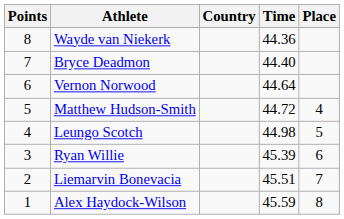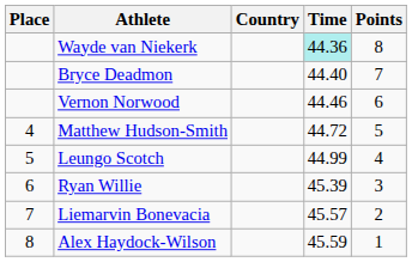 <table class="wikitable">
 <tr>
-<th>Points</th>
+<th>Place</th>
 <th>Athlete</th>
 <th>Country</th>
 <th>Time</th>
-<th>Place</th>
+<th>Points</th>
+</tr>
+<tr>
+<td align=center></td>
+<td><a href='#'>Wayde van Niekerk</a></td>
+<td></td>
+<td style="background: paleturquoise;">44.36</td>
+<td align=center>8</td>
+</tr>
+<tr>
+<td align=center></td>
+<td><a href='#'>Bryce Deadmon</a></td>
+<td></td>
+<td>44.40</td>
+<td align=center>7</td>
+</tr>
+<tr>
+<td align=center></td>
+<td><a href='#'>Vernon Norwood</a></td>
+<td></td>
+<td>44.46</td>
+<td align=center>6</td>
+</tr>
+<tr>
+<td align=center>4</td>
+<td><a href='#'>Matthew Hudson-Smith</a></td>
+<td></td>
+<td>44.72</td>
+<td align=center>5</td>
+</tr>
+<tr>
+<td align=center>5</td>
+<td><a href='#'>Leungo Scotch</a></td>
+<td></td>
+<td>44.99</td>
+<td align=center>4</td>
+</tr>
+<tr>
+<td align=center>6</td>
+<td><a href='#'>Ryan Willie</a></td>
+<td></td>
+<td>45.39</td>
+<td align=center>3</td>
+</tr>
+<tr>
+<td align=center>7</td>
+<td><a href='#'>Liemarvin Bonevacia</a></td>
+<td></td>
+<td>45.57</td>
+<td align=center>2</td>
 </tr>
 <tr>
 <td align=center>8</td>
-<td><a href='#'>Wayde van Niekerk</a></td>
-<td></td>
-<td>44.36</td>
-<td align=center></td>
-</tr>
-<tr>
-<td align=center>7</td>
-<td><a href='#'>Bryce Deadmon</a></td>
-<td></td>
-<td>44.40</td>
-<td align=center></td>
-</tr>
-<tr>
-<td align=center>6</td>
-<td><a href='#'>Vernon Norwood</a></td>
-<td></td>
-<td>44.64</td>
-<td align=center></td>
-</tr>
-<tr>
-<td align=center>5</td>
-<td><a href='#'>Matthew Hudson-Smith</a></td>
-<td></td>
-<td>44.72</td>
-<td align=center>4</td>
-</tr>
-<tr>
-<td align=center>4</td>
-<td><a href='#'>Leungo Scotch</a></td>
-<td></td>
-<td>44.98</td>
-<td align=center>5</td>
-</tr>
-<tr>
-<td align=center>3</td>
-<td><a href='#'>Ryan Willie</a></td>
-<td></td>
-<td>45.39</td>
-<td align=center>6</td>
-</tr>
-<tr>
-<td align=center>2</td>
-<td><a href='#'>Liemarvin Bonevacia</a></td>
-<td></td>
-<td>45.51</td>
-<td align=center>7</td>
-</tr>
-<tr>
-<td align=center>1</td>
 <td><a href='#'>Alex Haydock-Wilson</a></td>
 <td></td>
 <td>45.59</td>
-<td align=center>8</td>
+<td align=center>1</td>
 </tr>
 </table>
